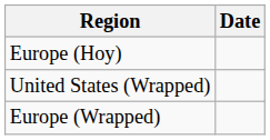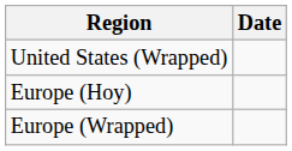 <table class="wikitable">
 <tr>
 <th>Region</th>
 <th>Date</th>
 </tr>
 <tr>
-<td>Europe (Hoy)</td>
+<td>United States (Wrapped)</td>
 <td></td>
 </tr>
 <tr>
-<td>United States (Wrapped)</td>
+<td>Europe (Hoy)</td>
 <td></td>
 </tr>
 <tr>
 <td>Europe (Wrapped)</td>
 <td></td>
 </tr>
 </table>
